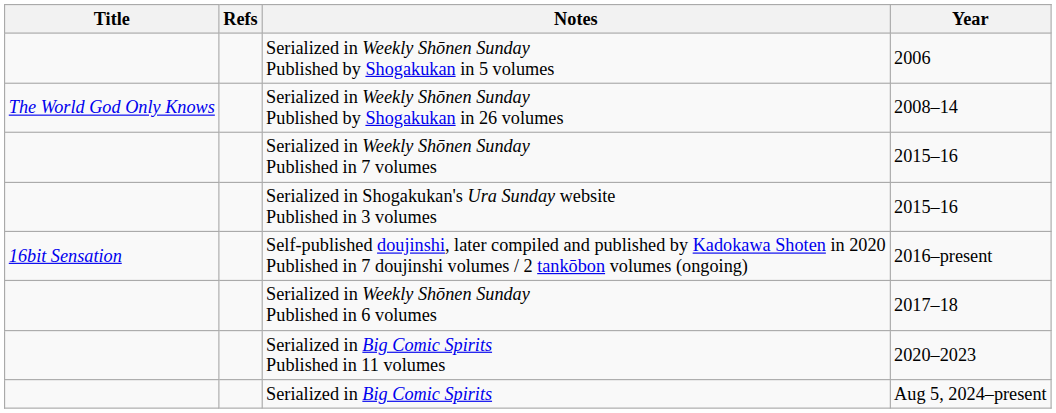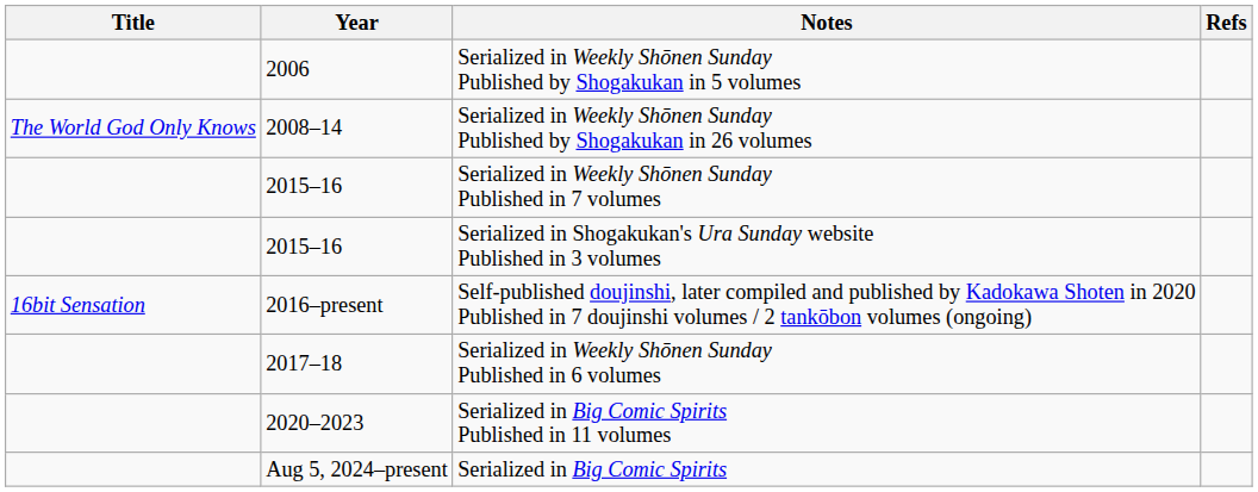 <table class="wikitable sortable">
 <tr>
 <th>Title</th>
+<th>Year</th>
+<th>Notes</th>
 <th>Refs</th>
-<th>Notes</th>
-<th>Year</th>
 </tr>
 <tr>
 <td></td>
+<td>2006</td>
+<td>Serialized in <em>Weekly Shōnen Sunday</em><br>Published by <a href='#'>Shogakukan</a> in 5 volumes</td>
 <td></td>
-<td>Serialized in <em>Weekly Shōnen Sunday</em><br>Published by <a href='#'>Shogakukan</a> in 5 volumes</td>
-<td>2006</td>
 </tr>
 <tr>
 <td><em><a href='#'>The World God Only Knows</a></em></td>
+<td>2008–14</td>
+<td>Serialized in <em>Weekly Shōnen Sunday</em><br>Published by <a href='#'>Shogakukan</a> in 26 volumes</td>
 <td></td>
-<td>Serialized in <em>Weekly Shōnen Sunday</em><br>Published by <a href='#'>Shogakukan</a> in 26 volumes</td>
-<td>2008–14</td>
 </tr>
 <tr>
 <td></td>
+<td>2015–16</td>
+<td>Serialized in <em>Weekly Shōnen Sunday</em><br>Published in 7 volumes</td>
 <td></td>
-<td>Serialized in <em>Weekly Shōnen Sunday</em><br>Published in 7 volumes</td>
-<td>2015–16</td>
 </tr>
 <tr>
 <td></td>
+<td>2015–16</td>
+<td>Serialized in Shogakukan's <em>Ura Sunday</em> website<br>Published in 3 volumes</td>
 <td></td>
-<td>Serialized in Shogakukan's <em>Ura Sunday</em> website<br>Published in 3 volumes</td>
-<td>2015–16</td>
 </tr>
 <tr>
 <td><em><a href='#'>16bit Sensation</a></em></td>
+<td>2016–present</td>
+<td>Self-published <a href='#'>doujinshi</a>, later compiled and published by <a href='#'>Kadokawa Shoten</a> in 2020<br>Published in 7 doujinshi volumes / 2 <a href='#'>tankōbon</a> volumes (ongoing)</td>
 <td></td>
-<td>Self-published <a href='#'>doujinshi</a>, later compiled and published by <a href='#'>Kadokawa Shoten</a> in 2020<br>Published in 7 doujinshi volumes / 2 <a href='#'>tankōbon</a> volumes (ongoing)</td>
-<td>2016–present</td>
 </tr>
 <tr>
 <td></td>
+<td>2017–18</td>
+<td>Serialized in <em>Weekly Shōnen Sunday</em><br>Published in 6 volumes</td>
 <td></td>
-<td>Serialized in <em>Weekly Shōnen Sunday</em><br>Published in 6 volumes</td>
-<td>2017–18</td>
 </tr>
 <tr>
 <td></td>
+<td>2020–2023</td>
+<td>Serialized in <em><a href='#'>Big Comic Spirits</a></em><br>Published in 11 volumes</td>
 <td></td>
-<td>Serialized in <em><a href='#'>Big Comic Spirits</a></em><br>Published in 11 volumes</td>
-<td>2020–2023</td>
 </tr>
 <tr>
 <td></td>
+<td>Aug 5, 2024–present</td>
+<td>Serialized in <em><a href='#'>Big Comic Spirits</a></em></td>
 <td></td>
-<td>Serialized in <em><a href='#'>Big Comic Spirits</a></em></td>
-<td>Aug 5, 2024–present</td>
 </tr>
 </table>
